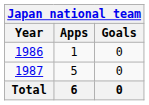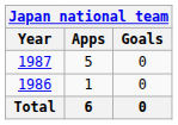 <table class="wikitable" style="text-align:center">
 <tr>
 <th colspan=3><a href='#'>Japan national team</a></th>
 </tr>
 <tr>
 <th>Year</th>
 <th>Apps</th>
 <th>Goals</th>
 </tr>
 <tr>
-<td><a href='#'>1986</a></td>
-<td>1</td>
+<td><a href='#'>1987</a></td>
+<td>5</td>
 <td>0</td>
 </tr>
 <tr>
-<td><a href='#'>1987</a></td>
-<td>5</td>
+<td><a href='#'>1986</a></td>
+<td>1</td>
 <td>0</td>
 </tr>
 <tr>
 <th>Total</th>
 <th>6</th>
 <th>0</th>
 </tr>
 </table>
